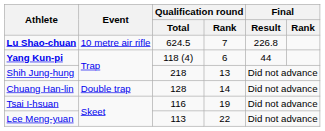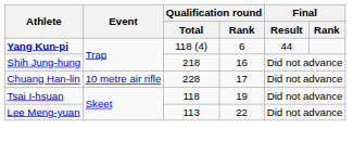 <table class="wikitable" style="font-size:90%; text-align:center">
 <tr>
 <th rowspan="2">Athlete</th>
 <th rowspan="2">Event</th>
 <th colspan="2">Qualification round</th>
 <th colspan="2">Final</th>
 </tr>
 <tr>
 <th>Total</th>
 <th>Rank</th>
 <th>Result</th>
 <th>Rank</th>
 </tr>
 <tr>
-<td align="left"><strong><a href='#'>Lu Shao-chuan</a></strong></td>
-<td align="left"><a href='#'>10 metre air rifle</a></td>
-<td>624.5</td>
-<td>7 <strong></strong></td>
-<td>226.8</td>
-<td></td>
-</tr>
-<tr>
 <td align="left"><strong><a href='#'>Yang Kun-pi</a></strong></td>
 <td align="left" rowspan="2"><a href='#'>Trap</a></td>
 <td>118 (4)</td>
 <td>6 <strong></strong></td>
 <td>44</td>
 <td></td>
 </tr>
 <tr>
 <td align="left"><a href='#'>Shih Jung-hung</a></td>
 <td>218</td>
-<td>13</td>
+<td>16</td>
 <td colspan="2">Did not advance</td>
 </tr>
 <tr>
 <td align="left"><a href='#'>Chuang Han-lin</a></td>
-<td align="left"><a href='#'>Double trap</a></td>
-<td>128</td>
-<td>14</td>
+<td align="left"><a href='#'>10 metre air rifle</a></td>
+<td>228</td>
+<td>17</td>
 <td colspan="2">Did not advance</td>
 </tr>
 <tr>
 <td align="left"><a href='#'>Tsai I-hsuan</a></td>
 <td align="left" rowspan="2"><a href='#'>Skeet</a></td>
-<td>116</td>
+<td>118</td>
 <td>19</td>
 <td colspan="2">Did not advance</td>
 </tr>
 <tr>
 <td align="left"><a href='#'>Lee Meng-yuan</a></td>
 <td>113</td>
 <td>22</td>
 <td colspan="2">Did not advance</td>
 </tr>
 </table>
